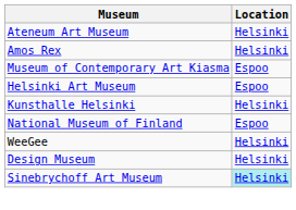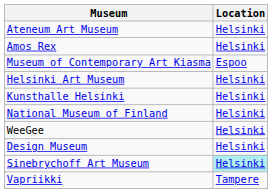 <table class="wikitable">
 <tr>
 <th>Museum</th>
 <th>Location</th>
 </tr>
 <tr>
 <td><a href='#'>Ateneum Art Museum</a></td>
 <td><a href='#'>Helsinki</a></td>
 </tr>
 <tr>
 <td><a href='#'>Amos Rex</a></td>
 <td><a href='#'>Helsinki</a></td>
 </tr>
 <tr>
 <td><a href='#'>Museum of Contemporary Art Kiasma</a></td>
 <td><a href='#'>Espoo</a></td>
 </tr>
 <tr>
 <td><a href='#'>Helsinki Art Museum</a></td>
-<td><a href='#'>Espoo</a></td>
+<td><a href='#'>Helsinki</a></td>
 </tr>
 <tr>
 <td><a href='#'>Kunsthalle Helsinki</a></td>
 <td><a href='#'>Helsinki</a></td>
 </tr>
 <tr>
 <td><a href='#'>National Museum of Finland</a></td>
-<td><a href='#'>Espoo</a></td>
+<td><a href='#'>Helsinki</a></td>
 </tr>
 <tr>
 <td>WeeGee</td>
 <td><a href='#'>Helsinki</a></td>
 </tr>
 <tr>
 <td><a href='#'>Design Museum</a></td>
 <td><a href='#'>Helsinki</a></td>
 </tr>
 <tr>
 <td><a href='#'>Sinebrychoff Art Museum</a></td>
 <td style="background: paleturquoise;"><a href='#'>Helsinki</a></td>
 </tr>
+<tr>
+<td><a href='#'>Vapriikki</a></td>
+<td><a href='#'>Tampere</a></td>
+</tr>
 </table>
